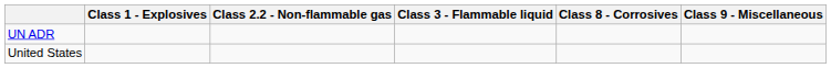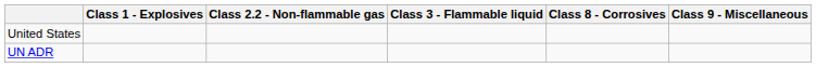 <table class="wikitable">
 <tr>
 <th></th>
 <th>Class 1 - Explosives</th>
 <th>Class 2.2 - Non-flammable gas</th>
 <th>Class 3 - Flammable liquid</th>
 <th>Class 8 - Corrosives</th>
 <th>Class 9 - Miscellaneous</th>
 </tr>
 <tr>
+<td>United States</td>
+<td></td>
+<td></td>
+<td></td>
+<td></td>
+<td></td>
+</tr>
+<tr>
 <td><a href='#'>UN ADR</a></td>
 <td></td>
 <td></td>
 <td></td>
 <td></td>
 <td></td>
 </tr>
-<tr>
-<td>United States</td>
-<td></td>
-<td></td>
-<td></td>
-<td></td>
-<td></td>
-</tr>
 </table>
